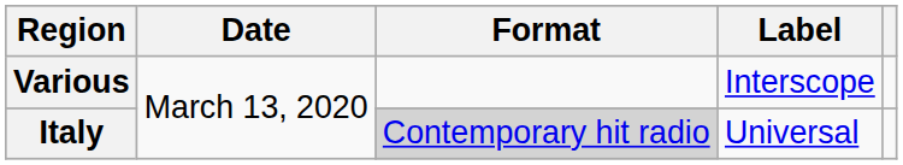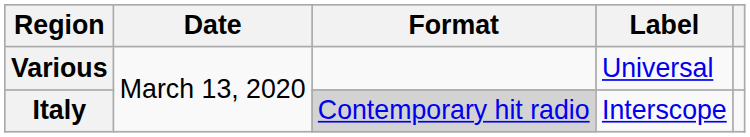 <table class="wikitable plainrowheaders">
 <tr>
 <th scope="col">Region</th>
 <th scope="col">Date</th>
 <th scope="col">Format</th>
 <th scope="col">Label</th>
 <th scope="col"></th>
 </tr>
 <tr>
 <th scope="row">Various</th>
 <td rowspan="2">March 13, 2020</td>
 <td></td>
-<td><a href='#'>Interscope</a></td>
+<td><a href='#'>Universal</a></td>
 <td></td>
 </tr>
 <tr>
 <th scope="row">Italy</th>
 <td style="background: lightgrey;"><a href='#'>Contemporary hit radio</a></td>
-<td><a href='#'>Universal</a></td>
+<td><a href='#'>Interscope</a></td>
 <td></td>
 </tr>
 </table>
